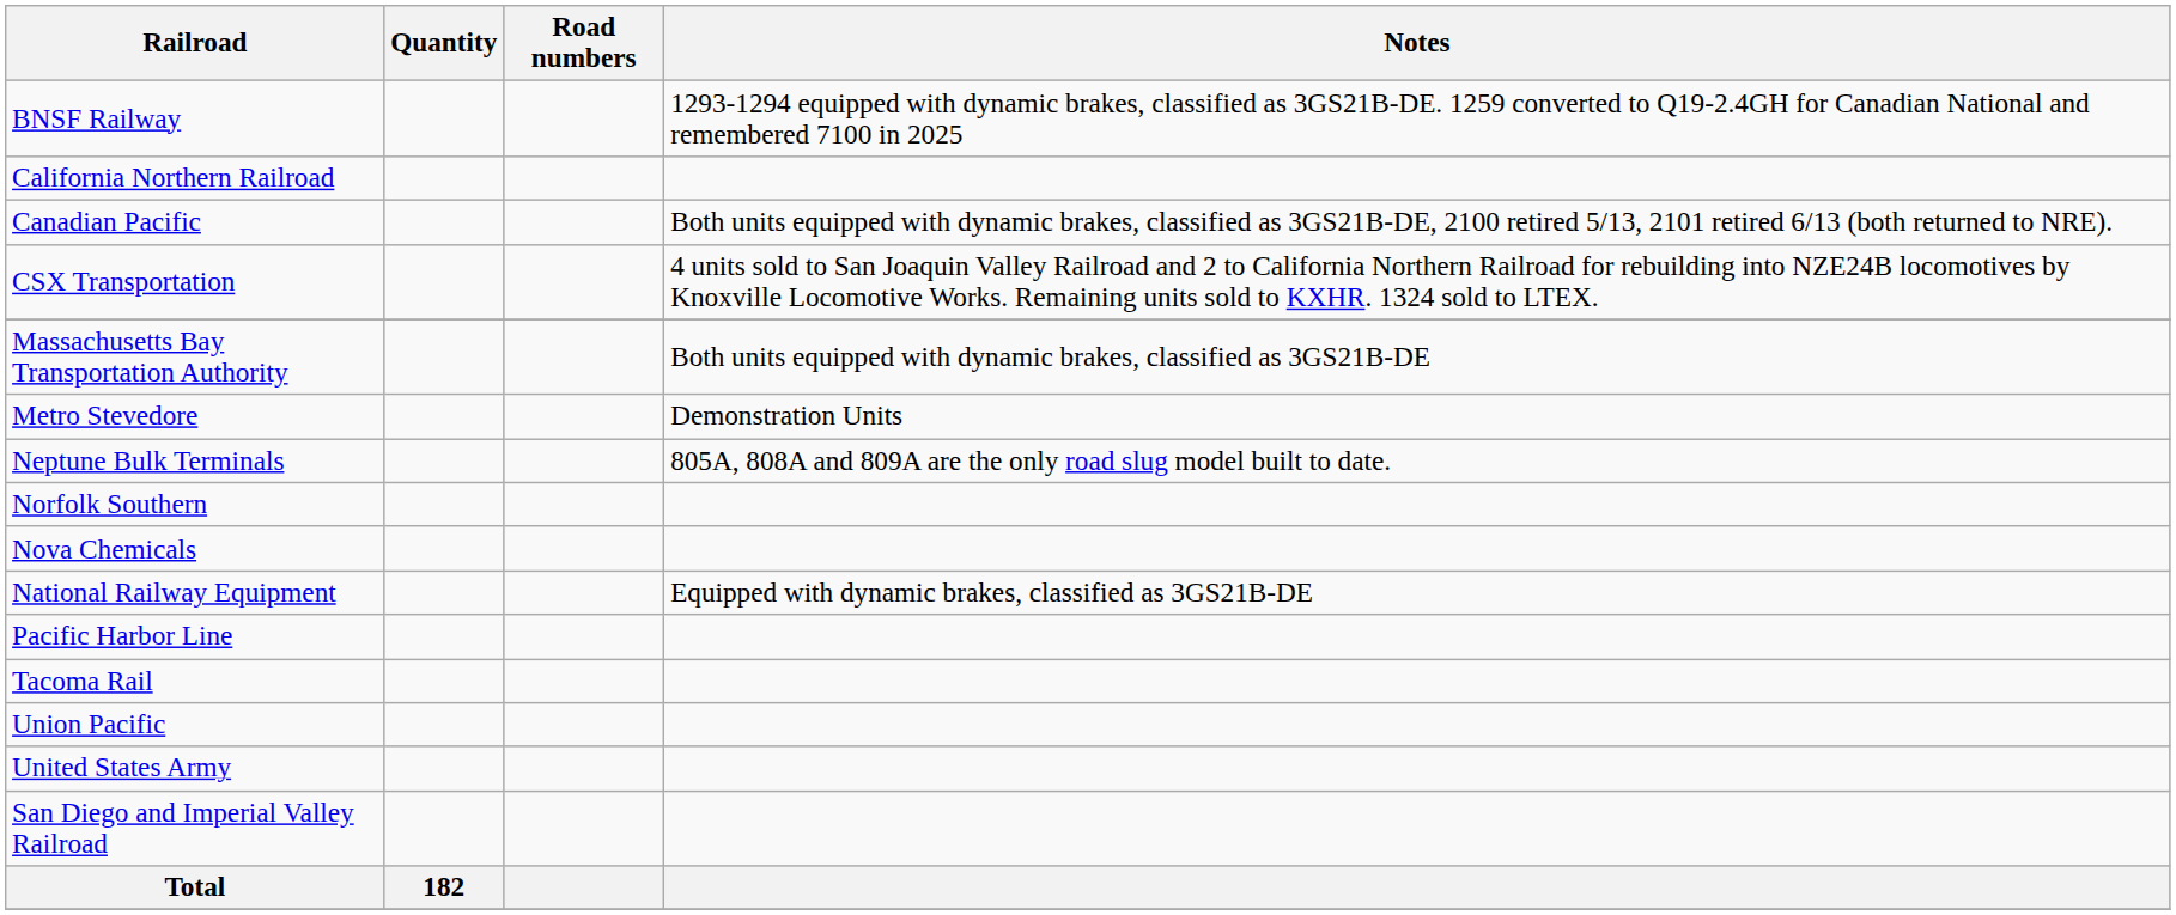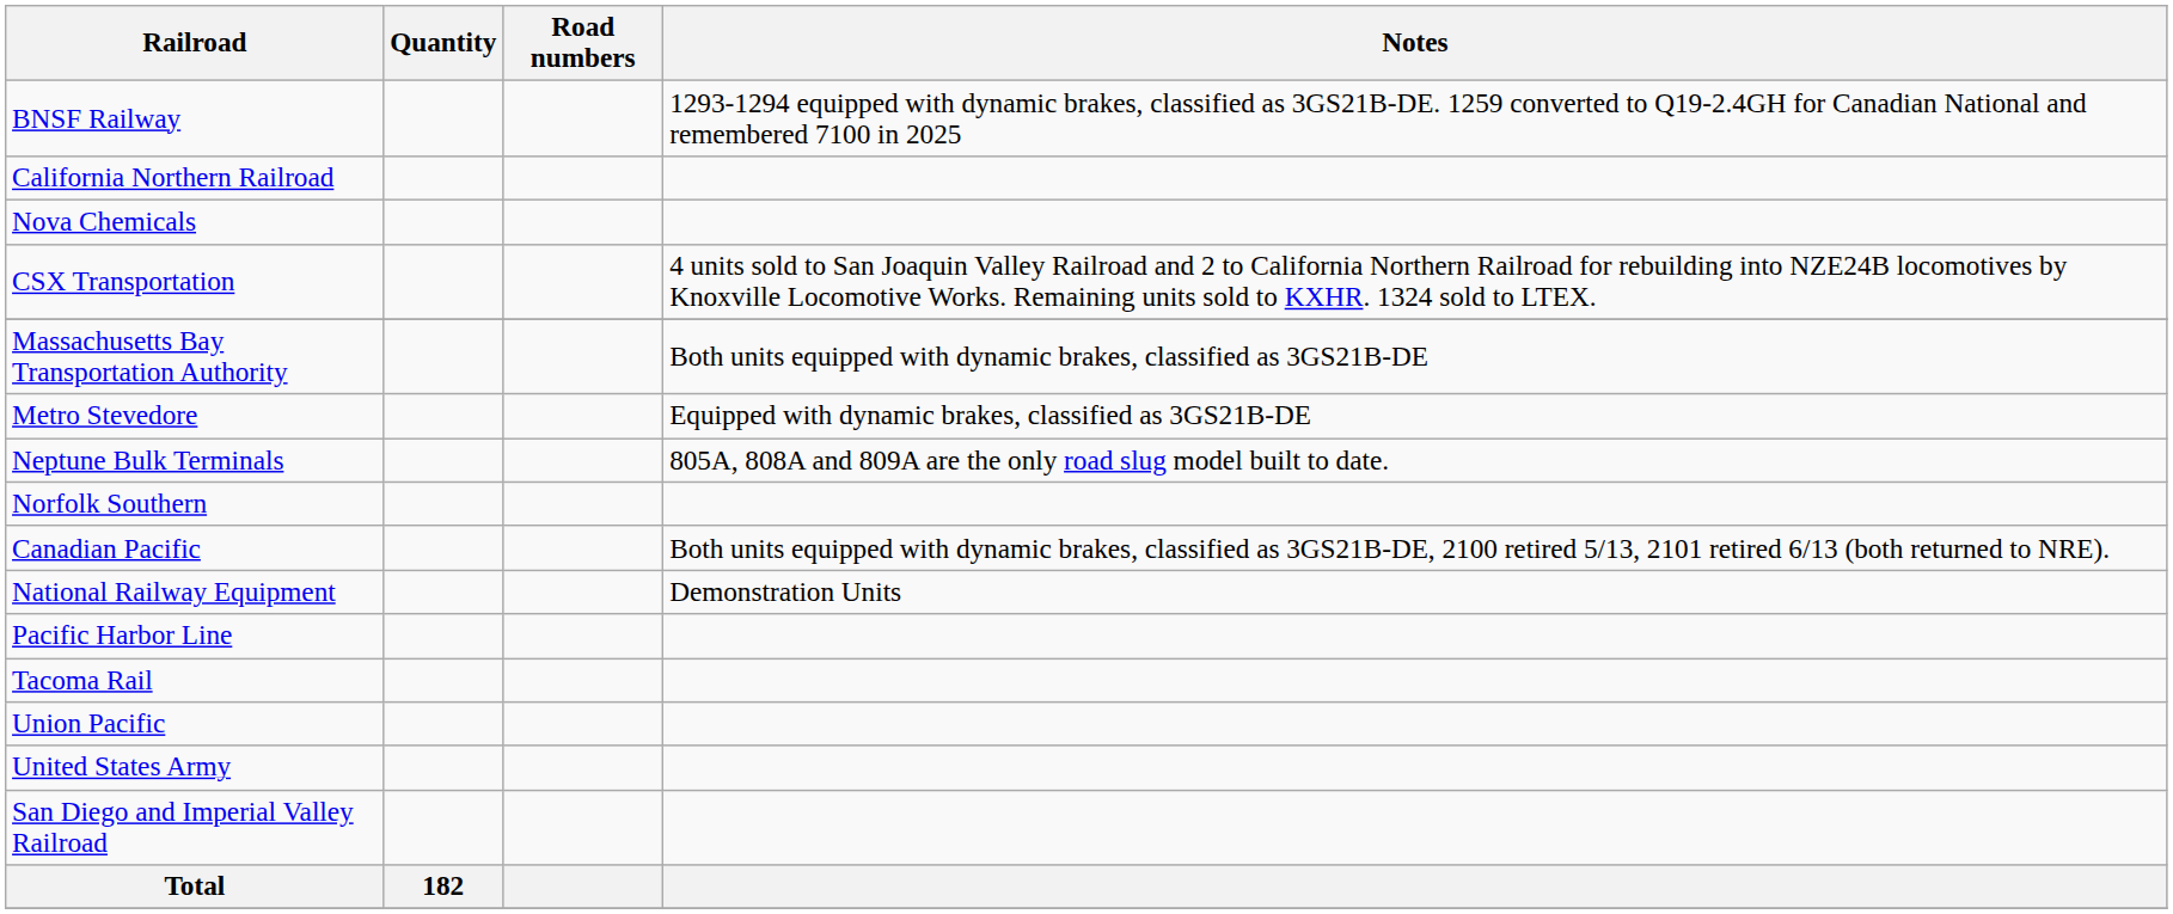 <table class="wikitable">
 <tr>
 <th>Railroad</th>
 <th>Quantity</th>
 <th>Road numbers</th>
 <th>Notes</th>
 </tr>
 <tr>
 <td><a href='#'>BNSF Railway</a></td>
 <td></td>
 <td></td>
 <td>1293-1294 equipped with dynamic brakes, classified as 3GS21B-DE. 1259 converted to Q19-2.4GH for Canadian National and remembered 7100 in 2025</td>
 </tr>
 <tr>
 <td><a href='#'>California Northern Railroad</a></td>
 <td></td>
 <td></td>
 <td></td>
 </tr>
 <tr>
-<td><a href='#'>Canadian Pacific</a></td>
+<td><a href='#'>Nova Chemicals</a></td>
 <td></td>
 <td></td>
-<td>Both units equipped with dynamic brakes, classified as 3GS21B-DE, 2100 retired 5/13, 2101 retired 6/13 (both returned to NRE).</td>
+<td></td>
 </tr>
 <tr>
 <td><a href='#'>CSX Transportation</a></td>
 <td></td>
 <td></td>
 <td>4 units sold to San Joaquin Valley Railroad and 2 to California Northern Railroad for rebuilding into NZE24B locomotives by Knoxville Locomotive Works. Remaining units sold to <a href='#'>KXHR</a>. 1324 sold to LTEX.</td>
 </tr>
 <tr>
 </tr>
 <tr>
 <td><a href='#'>Massachusetts Bay Transportation Authority</a></td>
 <td></td>
 <td></td>
 <td>Both units equipped with dynamic brakes, classified as 3GS21B-DE</td>
 </tr>
 <tr>
 <td><a href='#'>Metro Stevedore</a></td>
 <td></td>
 <td></td>
-<td>Demonstration Units</td>
+<td>Equipped with dynamic brakes, classified as 3GS21B-DE</td>
 </tr>
 <tr>
 <td><a href='#'>Neptune Bulk Terminals</a></td>
 <td></td>
 <td></td>
 <td>805A, 808A and 809A are the only <a href='#'>road slug</a> model built to date.</td>
 </tr>
 <tr>
 <td><a href='#'>Norfolk Southern</a></td>
 <td></td>
 <td></td>
 <td></td>
 </tr>
 <tr>
-<td><a href='#'>Nova Chemicals</a></td>
+<td><a href='#'>Canadian Pacific</a></td>
 <td></td>
 <td></td>
-<td></td>
+<td>Both units equipped with dynamic brakes, classified as 3GS21B-DE, 2100 retired 5/13, 2101 retired 6/13 (both returned to NRE).</td>
 </tr>
 <tr>
 <td><a href='#'>National Railway Equipment</a></td>
 <td></td>
 <td></td>
-<td>Equipped with dynamic brakes, classified as 3GS21B-DE</td>
+<td>Demonstration Units</td>
 </tr>
 <tr>
 <td><a href='#'>Pacific Harbor Line</a></td>
 <td></td>
 <td></td>
 <td></td>
 </tr>
 <tr>
 <td><a href='#'>Tacoma Rail</a></td>
 <td></td>
 <td></td>
 <td></td>
 </tr>
 <tr>
 <td><a href='#'>Union Pacific</a></td>
 <td></td>
 <td></td>
 <td></td>
 </tr>
 <tr>
 <td><a href='#'>United States Army</a></td>
 <td></td>
 <td></td>
 <td></td>
 </tr>
 <tr>
 <td><a href='#'>San Diego and Imperial Valley Railroad</a></td>
 <td></td>
 <td></td>
 <td></td>
 </tr>
 <tr>
 <th>Total</th>
 <th>182</th>
 <th></th>
 <th></th>
 </tr>
 <tr>
 </tr>
 </table>
